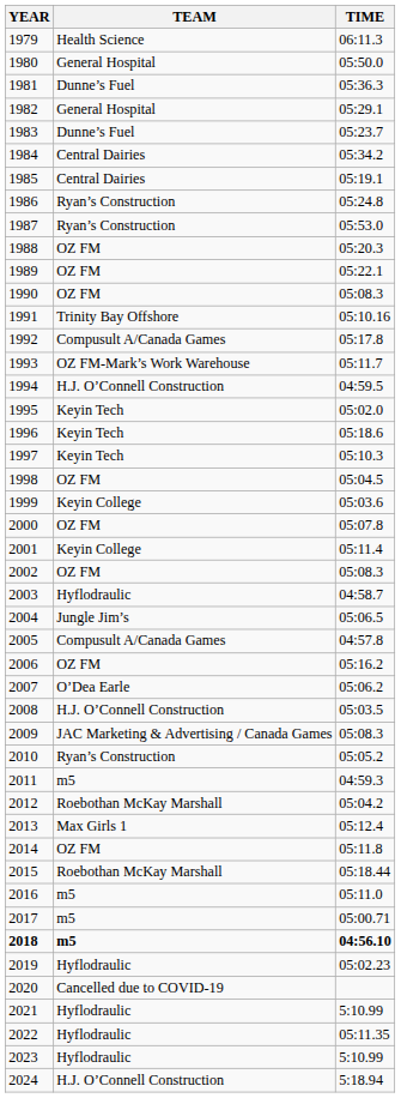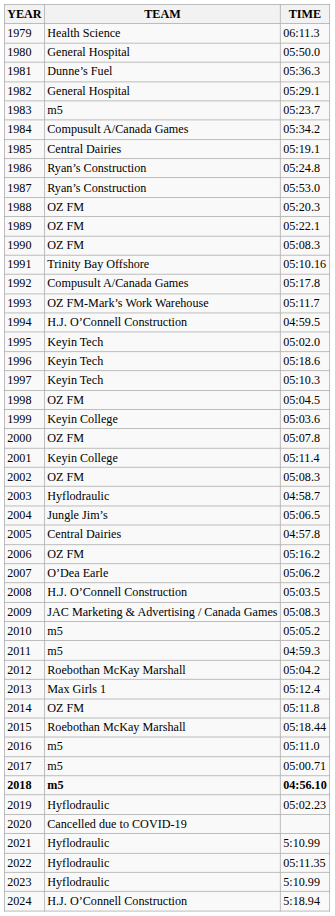 <table class="wikitable">
 <tr>
 <th>YEAR</th>
 <th>TEAM</th>
 <th>TIME</th>
 </tr>
 <tr>
 <td>1979</td>
 <td>Health Science</td>
 <td>06:11.3</td>
 </tr>
 <tr>
 <td>1980</td>
 <td>General Hospital</td>
 <td>05:50.0</td>
 </tr>
 <tr>
 <td>1981</td>
 <td>Dunne’s Fuel</td>
 <td>05:36.3</td>
 </tr>
 <tr>
 <td>1982</td>
 <td>General Hospital</td>
 <td>05:29.1</td>
 </tr>
 <tr>
 <td>1983</td>
-<td>Dunne’s Fuel</td>
+<td>m5</td>
 <td>05:23.7</td>
 </tr>
 <tr>
 <td>1984</td>
-<td>Central Dairies</td>
+<td>Compusult A/Canada Games</td>
 <td>05:34.2</td>
 </tr>
 <tr>
 <td>1985</td>
 <td>Central Dairies</td>
 <td>05:19.1</td>
 </tr>
 <tr>
 <td>1986</td>
 <td>Ryan’s Construction</td>
 <td>05:24.8</td>
 </tr>
 <tr>
 <td>1987</td>
 <td>Ryan’s Construction</td>
 <td>05:53.0</td>
 </tr>
 <tr>
 <td>1988</td>
 <td>OZ FM</td>
 <td>05:20.3</td>
 </tr>
 <tr>
 <td>1989</td>
 <td>OZ FM</td>
 <td>05:22.1</td>
 </tr>
 <tr>
 <td>1990</td>
 <td>OZ FM</td>
 <td>05:08.3</td>
 </tr>
 <tr>
 <td>1991</td>
 <td>Trinity Bay Offshore</td>
 <td>05:10.16</td>
 </tr>
 <tr>
 <td>1992</td>
 <td>Compusult A/Canada Games</td>
 <td>05:17.8</td>
 </tr>
 <tr>
 <td>1993</td>
 <td>OZ FM-Mark’s Work Warehouse</td>
 <td>05:11.7</td>
 </tr>
 <tr>
 <td>1994</td>
 <td>H.J. O’Connell Construction</td>
 <td>04:59.5</td>
 </tr>
 <tr>
 <td>1995</td>
 <td>Keyin Tech</td>
 <td>05:02.0</td>
 </tr>
 <tr>
 <td>1996</td>
 <td>Keyin Tech</td>
 <td>05:18.6</td>
 </tr>
 <tr>
 <td>1997</td>
 <td>Keyin Tech</td>
 <td>05:10.3</td>
 </tr>
 <tr>
 <td>1998</td>
 <td>OZ FM</td>
 <td>05:04.5</td>
 </tr>
 <tr>
 <td>1999</td>
 <td>Keyin College</td>
 <td>05:03.6</td>
 </tr>
 <tr>
 <td>2000</td>
 <td>OZ FM</td>
 <td>05:07.8</td>
 </tr>
 <tr>
 <td>2001</td>
 <td>Keyin College</td>
 <td>05:11.4</td>
 </tr>
 <tr>
 <td>2002</td>
 <td>OZ FM</td>
 <td>05:08.3</td>
 </tr>
 <tr>
 <td>2003</td>
 <td>Hyflodraulic</td>
 <td>04:58.7</td>
 </tr>
 <tr>
 <td>2004</td>
 <td>Jungle Jim’s</td>
 <td>05:06.5</td>
 </tr>
 <tr>
 <td>2005</td>
-<td>Compusult A/Canada Games</td>
+<td>Central Dairies</td>
 <td>04:57.8</td>
 </tr>
 <tr>
 <td>2006</td>
 <td>OZ FM</td>
 <td>05:16.2</td>
 </tr>
 <tr>
 <td>2007</td>
 <td>O’Dea Earle</td>
 <td>05:06.2</td>
 </tr>
 <tr>
 <td>2008</td>
 <td>H.J. O’Connell Construction</td>
 <td>05:03.5</td>
 </tr>
 <tr>
 <td>2009</td>
 <td>JAC Marketing & Advertising / Canada Games</td>
 <td>05:08.3</td>
 </tr>
 <tr>
 <td>2010</td>
-<td>Ryan’s Construction</td>
+<td>m5</td>
 <td>05:05.2</td>
 </tr>
 <tr>
 <td>2011</td>
 <td>m5</td>
 <td>04:59.3</td>
 </tr>
 <tr>
 <td>2012</td>
 <td>Roebothan McKay Marshall</td>
 <td>05:04.2</td>
 </tr>
 <tr>
 <td>2013</td>
 <td>Max Girls 1</td>
 <td>05:12.4</td>
 </tr>
 <tr>
 <td>2014</td>
 <td>OZ FM</td>
 <td>05:11.8</td>
 </tr>
 <tr>
 <td>2015</td>
 <td>Roebothan McKay Marshall</td>
 <td>05:18.44</td>
 </tr>
 <tr>
 <td>2016</td>
 <td>m5</td>
 <td>05:11.0</td>
 </tr>
 <tr>
 <td>2017</td>
 <td>m5</td>
 <td>05:00.71</td>
 </tr>
 <tr>
 <td><strong>2018</strong></td>
 <td><strong>m5</strong></td>
 <td><strong>04:56.10</strong></td>
 </tr>
 <tr>
 <td>2019</td>
 <td>Hyflodraulic</td>
 <td>05:02.23</td>
 </tr>
 <tr>
 <td>2020</td>
 <td>Cancelled due to COVID-19</td>
 <td></td>
 </tr>
 <tr>
 <td>2021</td>
 <td>Hyflodraulic</td>
 <td>5:10.99</td>
 </tr>
 <tr>
 <td>2022</td>
 <td>Hyflodraulic</td>
 <td>05:11.35</td>
 </tr>
 <tr>
 <td>2023</td>
 <td>Hyflodraulic</td>
 <td>5:10.99</td>
 </tr>
 <tr>
 <td>2024</td>
 <td>H.J. O’Connell Construction</td>
 <td>5:18.94</td>
 </tr>
 </table>
